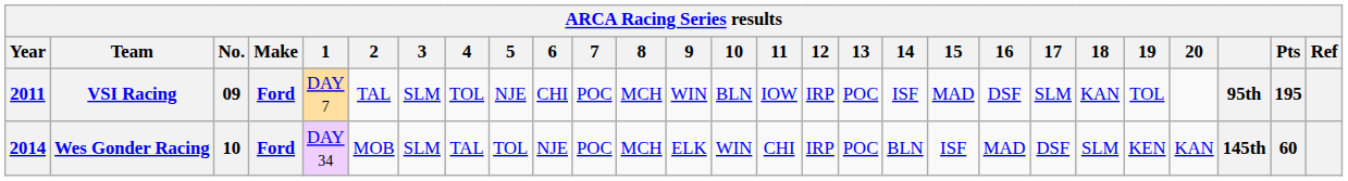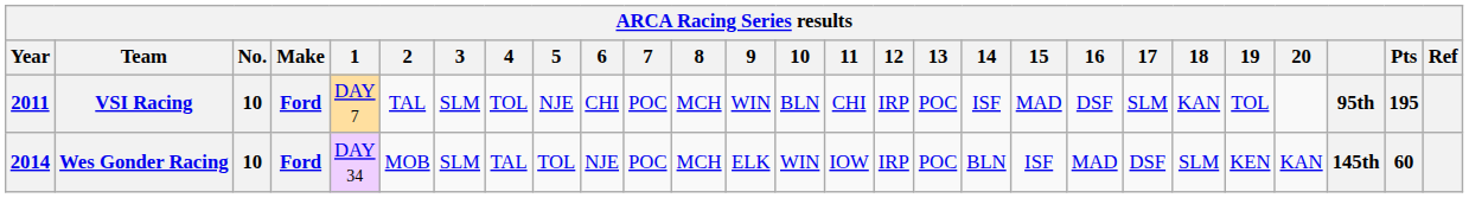 <table class="wikitable" style="text-align:center; font-size:75%">
 <tr>
 <th colspan=45><a href='#'>ARCA Racing Series</a> results</th>
 </tr>
 <tr>
 <th>Year</th>
 <th>Team</th>
 <th>No.</th>
 <th>Make</th>
 <th>1</th>
 <th>2</th>
 <th>3</th>
 <th>4</th>
 <th>5</th>
 <th>6</th>
 <th>7</th>
 <th>8</th>
 <th>9</th>
 <th>10</th>
 <th>11</th>
 <th>12</th>
 <th>13</th>
 <th>14</th>
 <th>15</th>
 <th>16</th>
 <th>17</th>
 <th>18</th>
 <th>19</th>
 <th>20</th>
 <th></th>
 <th>Pts</th>
 <th>Ref</th>
 </tr>
 <tr>
 <th><a href='#'>2011</a></th>
 <th><a href='#'>VSI Racing</a></th>
-<th>09</th>
+<th>10</th>
 <th><a href='#'>Ford</a></th>
 <td style="background:#FFDF9F;"><a href='#'>DAY</a> <br><small>7</small></td>
 <td><a href='#'>TAL</a></td>
 <td><a href='#'>SLM</a></td>
 <td><a href='#'>TOL</a></td>
 <td><a href='#'>NJE</a></td>
 <td><a href='#'>CHI</a></td>
 <td><a href='#'>POC</a></td>
 <td><a href='#'>MCH</a></td>
 <td><a href='#'>WIN</a></td>
 <td><a href='#'>BLN</a></td>
-<td><a href='#'>IOW</a></td>
+<td><a href='#'>CHI</a></td>
 <td><a href='#'>IRP</a></td>
 <td><a href='#'>POC</a></td>
 <td><a href='#'>ISF</a></td>
 <td><a href='#'>MAD</a></td>
 <td><a href='#'>DSF</a></td>
 <td><a href='#'>SLM</a></td>
 <td><a href='#'>KAN</a></td>
 <td><a href='#'>TOL</a></td>
 <td></td>
 <th>95th</th>
 <th>195</th>
 <th></th>
 </tr>
 <tr>
 <th><a href='#'>2014</a></th>
 <th><a href='#'>Wes Gonder Racing</a></th>
 <th>10</th>
 <th><a href='#'>Ford</a></th>
 <td style="background:#EFCFFF;"><a href='#'>DAY</a> <br><small>34</small></td>
 <td><a href='#'>MOB</a></td>
 <td><a href='#'>SLM</a></td>
 <td><a href='#'>TAL</a></td>
 <td><a href='#'>TOL</a></td>
 <td><a href='#'>NJE</a></td>
 <td><a href='#'>POC</a></td>
 <td><a href='#'>MCH</a></td>
 <td><a href='#'>ELK</a></td>
 <td><a href='#'>WIN</a></td>
-<td><a href='#'>CHI</a></td>
+<td><a href='#'>IOW</a></td>
 <td><a href='#'>IRP</a></td>
 <td><a href='#'>POC</a></td>
 <td><a href='#'>BLN</a></td>
 <td><a href='#'>ISF</a></td>
 <td><a href='#'>MAD</a></td>
 <td><a href='#'>DSF</a></td>
 <td><a href='#'>SLM</a></td>
 <td><a href='#'>KEN</a></td>
 <td><a href='#'>KAN</a></td>
 <th>145th</th>
 <th>60</th>
 <th></th>
 </tr>
 </table>
